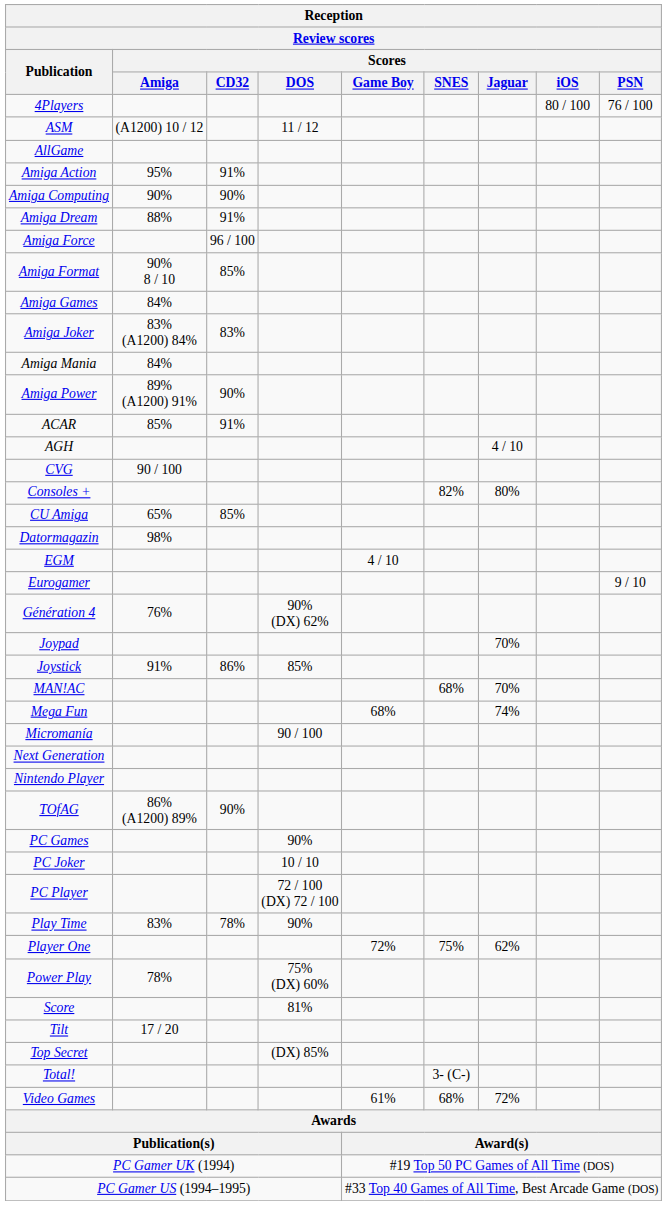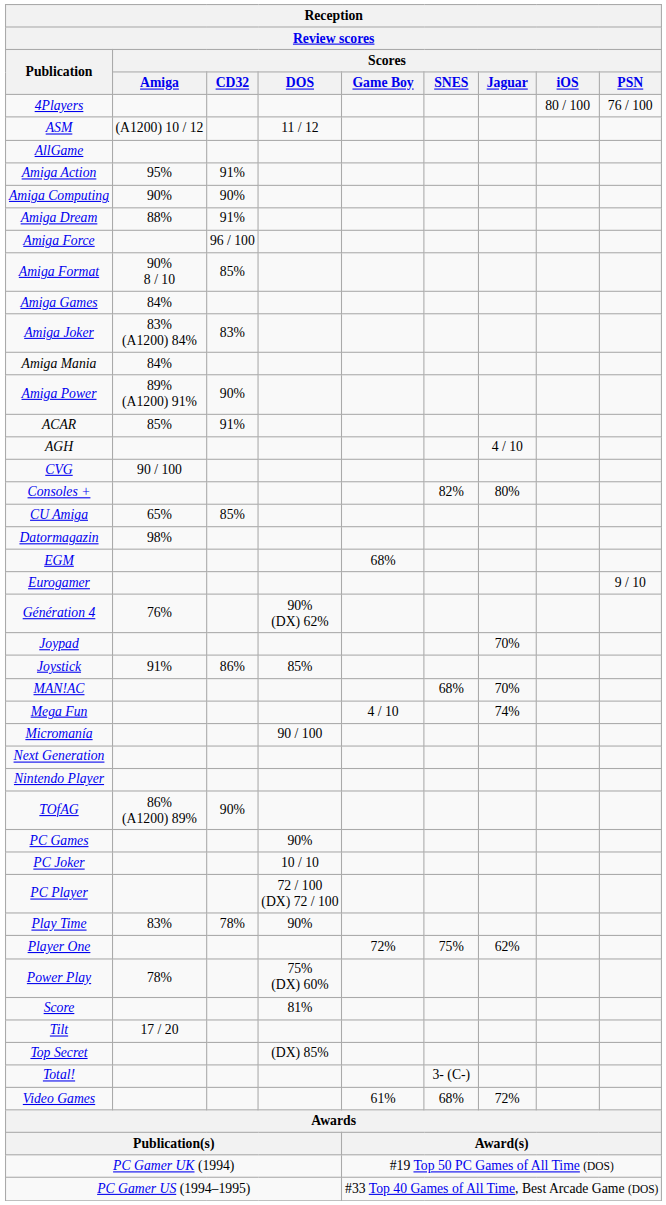 <table class="wikitable collapsible" style="float:right; font-size:80%; text-align:center; margin:1em; margin-top:0; padding:0;" cellpadding="0">
 <tr>
 <th colspan=9 style="font-size: 100%">Reception</th>
 </tr>
 <tr>
 <th colspan=9><a href='#'>Review scores</a></th>
 </tr>
 <tr>
 <th rowspan=2>Publication</th>
 <th colspan=9>Scores</th>
 </tr>
 <tr>
 <th><a href='#'>Amiga</a></th>
 <th><a href='#'>CD32</a></th>
 <th><a href='#'>DOS</a></th>
 <th><a href='#'>Game Boy</a></th>
 <th><a href='#'>SNES</a></th>
 <th><a href='#'>Jaguar</a></th>
 <th><a href='#'>iOS</a></th>
 <th><a href='#'>PSN</a></th>
 </tr>
 <tr>
 <td><em><a href='#'>4Players</a></em></td>
 <td></td>
 <td></td>
 <td></td>
 <td></td>
 <td></td>
 <td></td>
 <td>80 / 100</td>
 <td>76 / 100</td>
 </tr>
 <tr>
 <td><em><a href='#'>ASM</a></em></td>
 <td>(A1200) 10 / 12</td>
 <td></td>
 <td>11 / 12</td>
 <td></td>
 <td></td>
 <td></td>
 <td></td>
 <td></td>
 </tr>
 <tr>
 <td><em><a href='#'>AllGame</a></em></td>
 <td></td>
 <td></td>
 <td></td>
 <td></td>
 <td></td>
 <td></td>
 <td></td>
 <td></td>
 </tr>
 <tr>
 <td><em><a href='#'>Amiga Action</a></em></td>
 <td>95%</td>
 <td>91%</td>
 <td></td>
 <td></td>
 <td></td>
 <td></td>
 <td></td>
 <td></td>
 </tr>
 <tr>
 <td><em><a href='#'>Amiga Computing</a></em></td>
 <td>90%</td>
 <td>90%</td>
 <td></td>
 <td></td>
 <td></td>
 <td></td>
 <td></td>
 <td></td>
 </tr>
 <tr>
 <td><em><a href='#'>Amiga Dream</a></em></td>
 <td>88%</td>
 <td>91%</td>
 <td></td>
 <td></td>
 <td></td>
 <td></td>
 <td></td>
 <td></td>
 </tr>
 <tr>
 <td><em><a href='#'>Amiga Force</a></em></td>
 <td></td>
 <td>96 / 100</td>
 <td></td>
 <td></td>
 <td></td>
 <td></td>
 <td></td>
 <td></td>
 </tr>
 <tr>
 <td><em><a href='#'>Amiga Format</a></em></td>
 <td>90%<br>8 / 10</td>
 <td>85%</td>
 <td></td>
 <td></td>
 <td></td>
 <td></td>
 <td></td>
 <td></td>
 </tr>
 <tr>
 <td><em><a href='#'>Amiga Games</a></em></td>
 <td>84%</td>
 <td></td>
 <td></td>
 <td></td>
 <td></td>
 <td></td>
 <td></td>
 <td></td>
 </tr>
 <tr>
 <td><em><a href='#'>Amiga Joker</a></em></td>
 <td>83%<br>(A1200) 84%</td>
 <td>83%</td>
 <td></td>
 <td></td>
 <td></td>
 <td></td>
 <td></td>
 <td></td>
 </tr>
 <tr>
 <td><em>Amiga Mania</em></td>
 <td>84%</td>
 <td></td>
 <td></td>
 <td></td>
 <td></td>
 <td></td>
 <td></td>
 <td></td>
 </tr>
 <tr>
 <td><em><a href='#'>Amiga Power</a></em></td>
 <td>89%<br>(A1200) 91%</td>
 <td>90%</td>
 <td></td>
 <td></td>
 <td></td>
 <td></td>
 <td></td>
 <td></td>
 </tr>
 <tr>
 <td><em>ACAR</em></td>
 <td>85%</td>
 <td>91%</td>
 <td></td>
 <td></td>
 <td></td>
 <td></td>
 <td></td>
 <td></td>
 </tr>
 <tr>
 <td><em>AGH</em></td>
 <td></td>
 <td></td>
 <td></td>
 <td></td>
 <td></td>
 <td>4 / 10</td>
 <td></td>
 <td></td>
 </tr>
 <tr>
 <td><em><a href='#'>CVG</a></em></td>
 <td>90 / 100</td>
 <td></td>
 <td></td>
 <td></td>
 <td></td>
 <td></td>
 <td></td>
 <td></td>
 </tr>
 <tr>
 <td><em><a href='#'>Consoles +</a></em></td>
 <td></td>
 <td></td>
 <td></td>
 <td></td>
 <td>82%</td>
 <td>80%</td>
 <td></td>
 <td></td>
 </tr>
 <tr>
 <td><em><a href='#'>CU Amiga</a></em></td>
 <td>65%</td>
 <td>85%</td>
 <td></td>
 <td></td>
 <td></td>
 <td></td>
 <td></td>
 <td></td>
 </tr>
 <tr>
 <td><em><a href='#'>Datormagazin</a></em></td>
 <td>98%</td>
 <td></td>
 <td></td>
 <td></td>
 <td></td>
 <td></td>
 <td></td>
 <td></td>
 </tr>
 <tr>
 <td><em><a href='#'>EGM</a></em></td>
 <td></td>
 <td></td>
 <td></td>
-<td>4 / 10</td>
+<td>68%</td>
 <td></td>
 <td></td>
 <td></td>
 <td></td>
 </tr>
 <tr>
 <td><em><a href='#'>Eurogamer</a></em></td>
 <td></td>
 <td></td>
 <td></td>
 <td></td>
 <td></td>
 <td></td>
 <td></td>
 <td>9 / 10</td>
 </tr>
 <tr>
 <td><em><a href='#'>Génération 4</a></em></td>
 <td>76%</td>
 <td></td>
 <td>90%<br>(DX) 62%</td>
 <td></td>
 <td></td>
 <td></td>
 <td></td>
 <td></td>
 </tr>
 <tr>
 <td><em><a href='#'>Joypad</a></em></td>
 <td></td>
 <td></td>
 <td></td>
 <td></td>
 <td></td>
 <td>70%</td>
 <td></td>
 <td></td>
 </tr>
 <tr>
 <td><em><a href='#'>Joystick</a></em></td>
 <td>91%</td>
 <td>86%</td>
 <td>85%</td>
 <td></td>
 <td></td>
 <td></td>
 <td></td>
 <td></td>
 </tr>
 <tr>
 <td><em><a href='#'>MAN!AC</a></em></td>
 <td></td>
 <td></td>
 <td></td>
 <td></td>
 <td>68%</td>
 <td>70%</td>
 <td></td>
 <td></td>
 </tr>
 <tr>
 <td><em><a href='#'>Mega Fun</a></em></td>
 <td></td>
 <td></td>
 <td></td>
-<td>68%</td>
+<td>4 / 10</td>
 <td></td>
 <td>74%</td>
 <td></td>
 <td></td>
 </tr>
 <tr>
 <td><em><a href='#'>Micromanía</a></em></td>
 <td></td>
 <td></td>
 <td>90 / 100</td>
 <td></td>
 <td></td>
 <td></td>
 <td></td>
 <td></td>
 </tr>
 <tr>
 <td><em><a href='#'>Next Generation</a></em></td>
 <td></td>
 <td></td>
 <td></td>
 <td></td>
 <td></td>
 <td></td>
 <td></td>
 <td></td>
 </tr>
 <tr>
 <td><em><a href='#'>Nintendo Player</a></em></td>
 <td></td>
 <td></td>
 <td></td>
 <td></td>
 <td></td>
 <td></td>
 <td></td>
 <td></td>
 </tr>
 <tr>
 <td><em><a href='#'>TOfAG</a></em></td>
 <td>86%<br>(A1200) 89%</td>
 <td>90%</td>
 <td></td>
 <td></td>
 <td></td>
 <td></td>
 <td></td>
 <td></td>
 </tr>
 <tr>
 <td><em><a href='#'>PC Games</a></em></td>
 <td></td>
 <td></td>
 <td>90%</td>
 <td></td>
 <td></td>
 <td></td>
 <td></td>
 <td></td>
 </tr>
 <tr>
 <td><em><a href='#'>PC Joker</a></em></td>
 <td></td>
 <td></td>
 <td>10 / 10</td>
 <td></td>
 <td></td>
 <td></td>
 <td></td>
 <td></td>
 </tr>
 <tr>
 <td><em><a href='#'>PC Player</a></em></td>
 <td></td>
 <td></td>
 <td>72 / 100<br>(DX) 72 / 100</td>
 <td></td>
 <td></td>
 <td></td>
 <td></td>
 <td></td>
 </tr>
 <tr>
 <td><em><a href='#'>Play Time</a></em></td>
 <td>83%</td>
 <td>78%</td>
 <td>90%</td>
 <td></td>
 <td></td>
 <td></td>
 <td></td>
 <td></td>
 </tr>
 <tr>
 <td><em><a href='#'>Player One</a></em></td>
 <td></td>
 <td></td>
 <td></td>
 <td>72%</td>
 <td>75%</td>
 <td>62%</td>
 <td></td>
 <td></td>
 </tr>
 <tr>
 <td><em><a href='#'>Power Play</a></em></td>
 <td>78%</td>
 <td></td>
 <td>75%<br>(DX) 60%</td>
 <td></td>
 <td></td>
 <td></td>
 <td></td>
 <td></td>
 </tr>
 <tr>
 <td><em><a href='#'>Score</a></em></td>
 <td></td>
 <td></td>
 <td>81%</td>
 <td></td>
 <td></td>
 <td></td>
 <td></td>
 <td></td>
 </tr>
 <tr>
 <td><em><a href='#'>Tilt</a></em></td>
 <td>17 / 20</td>
 <td></td>
 <td></td>
 <td></td>
 <td></td>
 <td></td>
 <td></td>
 <td></td>
 </tr>
 <tr>
 <td><em><a href='#'>Top Secret</a></em></td>
 <td></td>
 <td></td>
 <td>(DX) 85%</td>
 <td></td>
 <td></td>
 <td></td>
 <td></td>
 <td></td>
 </tr>
 <tr>
 <td><em><a href='#'>Total!</a></em></td>
 <td></td>
 <td></td>
 <td></td>
 <td></td>
 <td>3- (C-)</td>
 <td></td>
 <td></td>
 <td></td>
 </tr>
 <tr>
 <td><em><a href='#'>Video Games</a></em></td>
 <td></td>
 <td></td>
 <td></td>
 <td>61%</td>
 <td>68%</td>
 <td>72%</td>
 <td></td>
 <td></td>
 </tr>
 <tr>
 <th colspan=9>Awards</th>
 </tr>
 <tr>
 <th colspan="4">Publication(s)</th>
 <th colspan=5>Award(s)</th>
 </tr>
 <tr>
 <td colspan=4><em><a href='#'>PC Gamer UK</a></em> (1994)</td>
 <td colspan=5>#19 <a href='#'>Top 50 PC Games of All Time</a> <small>(DOS)</small></td>
 </tr>
 <tr>
 <td colspan=4><em><a href='#'>PC Gamer US</a></em> (1994–1995)</td>
 <td colspan=5>#33 <a href='#'>Top 40 Games of All Time</a>, Best Arcade Game <small>(DOS)</small></td>
 </tr>
 </table>
